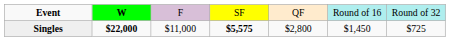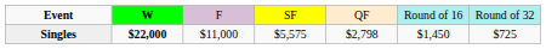 <table class=wikitable style=font-size:95%;text-align:center>
 <tr>
 <td style="width:130px"><strong>Event</strong></td>
 <td style="width:85px; background:lime"><strong>W</strong></td>
 <td style="width:85px; background:thistle">F</td>
 <td style="width:85px; background:#ffff00">SF</td>
 <td style="width:85px; background:#ffebcd">QF</td>
 <td style="width:85px; background:#afeeee">Round of 16</td>
 <td style="width:85px; background:#afeeee">Round of 32</td>
 </tr>
 <tr>
 <th style=background:#efefef>Singles </th>
 <td><strong>$22,000</strong></td>
 <td>$11,000</td>
-<td><strong>$5,575</strong></td>
-<td>$2,800</td>
+<td>$5,575</td>
+<td>$2,798</td>
 <td>$1,450</td>
 <td>$725</td>
 </tr>
 </table>
